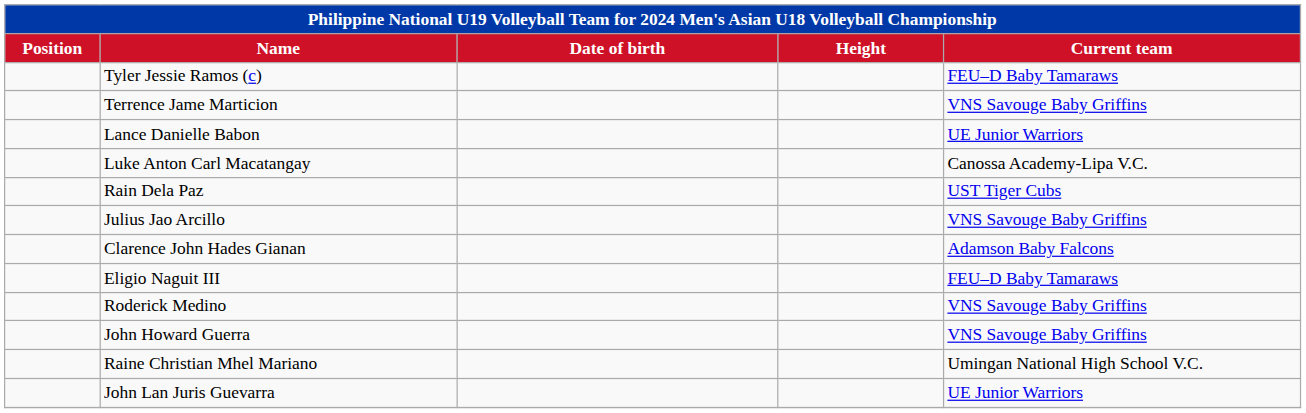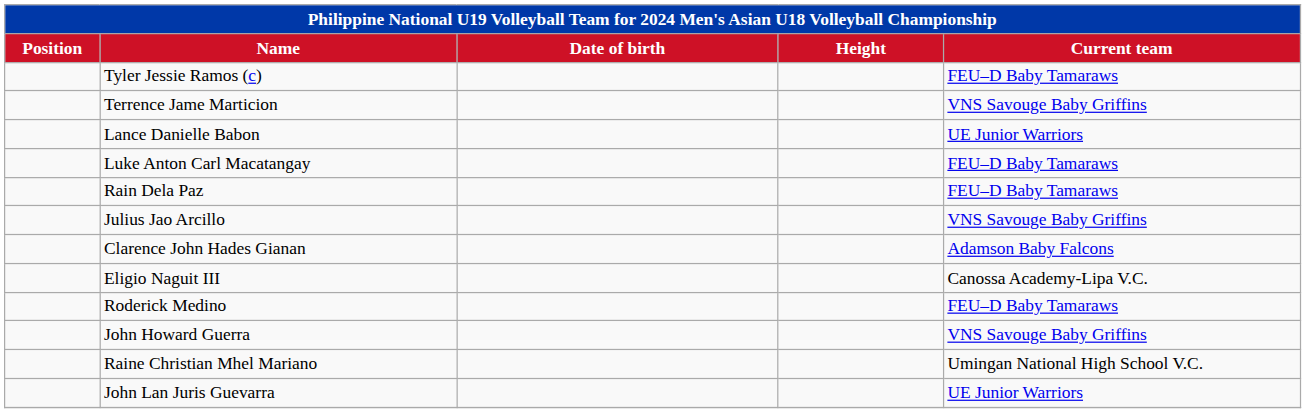 <table class="wikitable" style="font-size:90%; text-align:center">
 <tr>
 <th colspan="6" style="background:#0038A8; color: #FFFFFF"><strong>Philippine National U19 Volleyball Team for 2024 Men's Asian U18 Volleyball Championship</strong></th>
 </tr>
 <tr>
 <th style="width:5em; background:#CE1126; color: #FFFFFF;">Position</th>
 <th style="width:20em; background:#CE1126; color: #FFFFFF;">Name</th>
 <th style="width:18em; background:#CE1126; color: #FFFFFF;">Date of birth</th>
 <th style="width:9em; background:#CE1126; color: #FFFFFF;">Height</th>
 <th style="width:20em; background:#CE1126; color: #FFFFFF;">Current team</th>
 </tr>
 <tr>
 <td></td>
 <td align=left>Tyler Jessie Ramos (<a href='#'>c</a>)</td>
 <td align=right></td>
 <td></td>
 <td align=left><a href='#'>FEU–D Baby Tamaraws</a></td>
 </tr>
 <tr>
 <td></td>
 <td align=left>Terrence Jame Marticion</td>
 <td align=right></td>
 <td></td>
 <td align=left><a href='#'>VNS Savouge Baby Griffins</a></td>
 </tr>
 <tr>
 <td></td>
 <td align=left>Lance Danielle Babon</td>
 <td align=right></td>
 <td></td>
 <td align=left><a href='#'>UE Junior Warriors</a></td>
 </tr>
 <tr>
 <td></td>
 <td align=left>Luke Anton Carl Macatangay</td>
 <td align=right></td>
 <td></td>
-<td align=left>Canossa Academy-Lipa V.C.</td>
+<td align=left><a href='#'>FEU–D Baby Tamaraws</a></td>
 </tr>
 <tr>
 <td></td>
 <td align=left>Rain Dela Paz</td>
 <td align=right></td>
 <td></td>
-<td align=left><a href='#'>UST Tiger Cubs</a></td>
+<td align=left><a href='#'>FEU–D Baby Tamaraws</a></td>
 </tr>
 <tr>
 <td></td>
 <td align=left>Julius Jao Arcillo</td>
 <td align=right></td>
 <td></td>
 <td align=left><a href='#'>VNS Savouge Baby Griffins</a></td>
 </tr>
 <tr>
 <td></td>
 <td align=left>Clarence John Hades Gianan</td>
 <td align=right></td>
 <td></td>
 <td align=left><a href='#'>Adamson Baby Falcons</a></td>
 </tr>
 <tr>
 <td></td>
 <td align=left>Eligio Naguit III</td>
 <td align=right></td>
 <td></td>
-<td align=left><a href='#'>FEU–D Baby Tamaraws</a></td>
+<td align=left>Canossa Academy-Lipa V.C.</td>
 </tr>
 <tr>
 <td></td>
 <td align=left>Roderick Medino</td>
 <td align=right></td>
 <td></td>
-<td align=left><a href='#'>VNS Savouge Baby Griffins</a></td>
+<td align=left><a href='#'>FEU–D Baby Tamaraws</a></td>
 </tr>
 <tr>
 <td></td>
 <td align=left>John Howard Guerra</td>
 <td align=right></td>
 <td></td>
 <td align=left><a href='#'>VNS Savouge Baby Griffins</a></td>
 </tr>
 <tr>
 <td></td>
 <td align=left>Raine Christian Mhel Mariano</td>
 <td align=right></td>
 <td></td>
 <td align=left>Umingan National High School V.C.</td>
 </tr>
 <tr>
 <td></td>
 <td align=left>John Lan Juris Guevarra</td>
 <td align=right></td>
 <td></td>
 <td align=left><a href='#'>UE Junior Warriors</a></td>
 </tr>
 <tr>
 </tr>
 </table>
